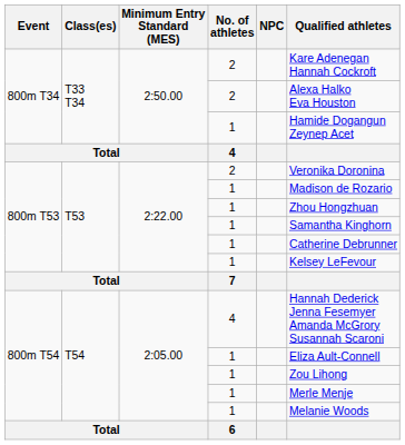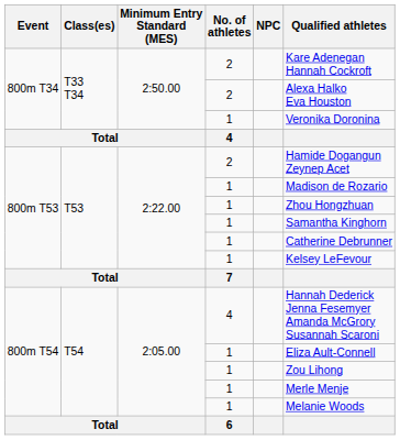 <table class="wikitable">
 <tr>
 <th>Event</th>
 <th>Class(es)</th>
 <th>Minimum Entry<br> Standard<br> (MES)</th>
 <th>No. of<br>athletes</th>
 <th>NPC</th>
 <th>Qualified athletes</th>
 </tr>
 <tr>
 <td rowspan=3>800m T34</td>
 <td rowspan=3>T33<br>T34</td>
 <td rowspan=3 align="center">2:50.00</td>
 <td align=center>2</td>
 <td></td>
 <td><a href='#'>Kare Adenegan</a><br> <a href='#'>Hannah Cockroft</a></td>
 </tr>
 <tr>
 <td align=center>2</td>
 <td></td>
 <td><a href='#'>Alexa Halko</a><br><a href='#'>Eva Houston</a></td>
 </tr>
 <tr>
 <td align=center>1</td>
 <td></td>
-<td><a href='#'>Hamide Dogangun</a><br><a href='#'>Zeynep Acet</a></td>
+<td><a href='#'>Veronika Doronina</a></td>
 </tr>
 <tr>
 <th colspan=3>Total</th>
 <th>4</th>
 <th></th>
 <th></th>
 </tr>
 <tr>
 <td rowspan=6>800m T53</td>
 <td rowspan=6>T53</td>
 <td rowspan=6 align="center">2:22.00</td>
 <td align=center>2</td>
 <td></td>
-<td><a href='#'>Veronika Doronina</a></td>
+<td><a href='#'>Hamide Dogangun</a><br><a href='#'>Zeynep Acet</a></td>
 </tr>
 <tr>
 <td align=center>1</td>
 <td></td>
 <td><a href='#'>Madison de Rozario</a></td>
 </tr>
 <tr>
 <td align=center>1</td>
 <td></td>
 <td><a href='#'>Zhou Hongzhuan</a></td>
 </tr>
 <tr>
 <td align=center>1</td>
 <td></td>
 <td><a href='#'>Samantha Kinghorn</a></td>
 </tr>
 <tr>
 <td align=center>1</td>
 <td></td>
 <td><a href='#'>Catherine Debrunner</a></td>
 </tr>
 <tr>
 <td align=center>1</td>
 <td></td>
 <td><a href='#'>Kelsey LeFevour</a></td>
 </tr>
 <tr>
 <th colspan=3>Total</th>
 <th>7</th>
 <th></th>
 <th></th>
 </tr>
 <tr>
 <td rowspan=5>800m T54</td>
 <td rowspan=5>T54</td>
 <td rowspan=5 align="center">2:05.00</td>
 <td align=center>4</td>
 <td></td>
 <td><a href='#'>Hannah Dederick</a><br><a href='#'>Jenna Fesemyer</a><br><a href='#'>Amanda McGrory</a><br> <a href='#'>Susannah Scaroni</a></td>
 </tr>
 <tr>
 <td align=center>1</td>
 <td></td>
 <td><a href='#'>Eliza Ault-Connell</a></td>
 </tr>
 <tr>
 <td align=center>1</td>
 <td></td>
 <td><a href='#'>Zou Lihong</a></td>
 </tr>
 <tr>
 <td align=center>1</td>
 <td></td>
 <td><a href='#'>Merle Menje</a></td>
 </tr>
 <tr>
 <td align=center>1</td>
 <td></td>
 <td><a href='#'>Melanie Woods</a></td>
 </tr>
 <tr>
 <th colspan=3>Total</th>
 <th>6</th>
 <th></th>
 <th></th>
 </tr>
 </table>
